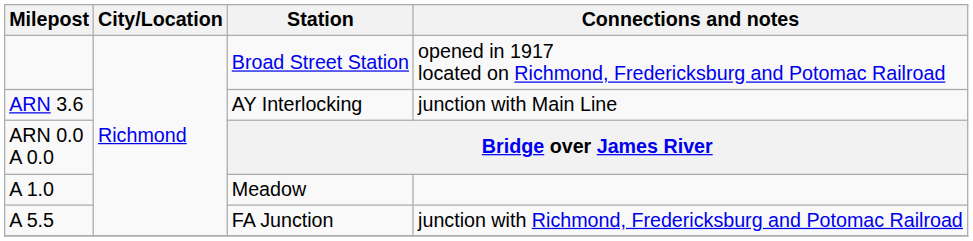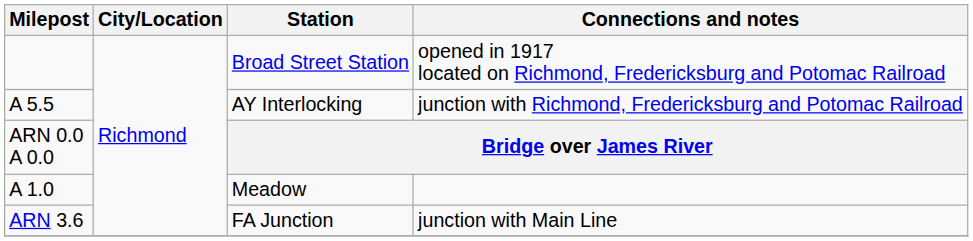 <table class="wikitable">
 <tr>
 <th>Milepost</th>
 <th>City/Location</th>
 <th>Station</th>
 <th>Connections and notes</th>
 </tr>
 <tr>
 <td></td>
 <td ! rowspan="5"><a href='#'>Richmond</a></td>
 <td><a href='#'>Broad Street Station</a></td>
 <td>opened in 1917<br>located on <a href='#'>Richmond, Fredericksburg and Potomac Railroad</a></td>
 </tr>
 <tr>
-<td><a href='#'>ARN</a> 3.6</td>
+<td>A 5.5</td>
 <td>AY Interlocking</td>
-<td>junction with Main Line</td>
+<td>junction with <a href='#'>Richmond, Fredericksburg and Potomac Railroad</a></td>
 </tr>
 <tr>
 <td>ARN 0.0<br>A 0.0</td>
 <th colspan=2><a href='#'>Bridge</a> over <a href='#'>James River</a></th>
 </tr>
 <tr>
 <td>A 1.0</td>
 <td>Meadow</td>
 <td></td>
 </tr>
 <tr>
-<td>A 5.5</td>
+<td><a href='#'>ARN</a> 3.6</td>
 <td>FA Junction</td>
-<td>junction with <a href='#'>Richmond, Fredericksburg and Potomac Railroad</a></td>
+<td>junction with Main Line</td>
 </tr>
 <tr>
 </tr>
 </table>
